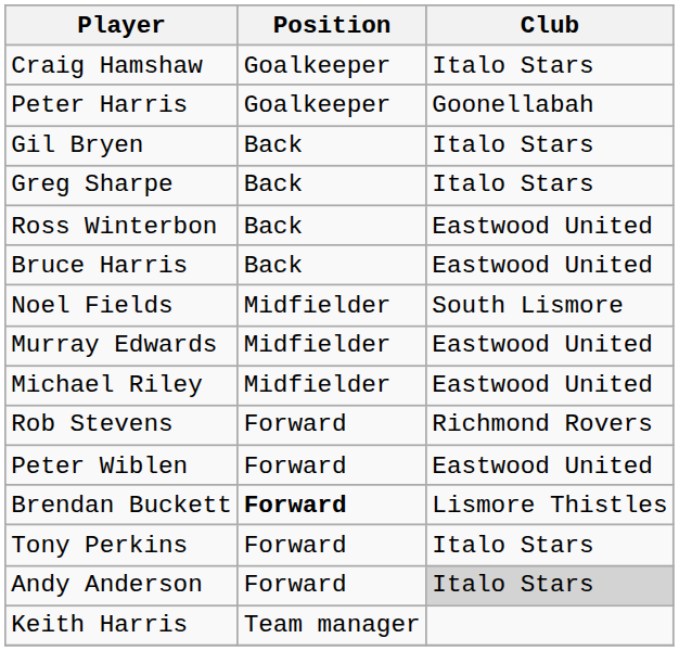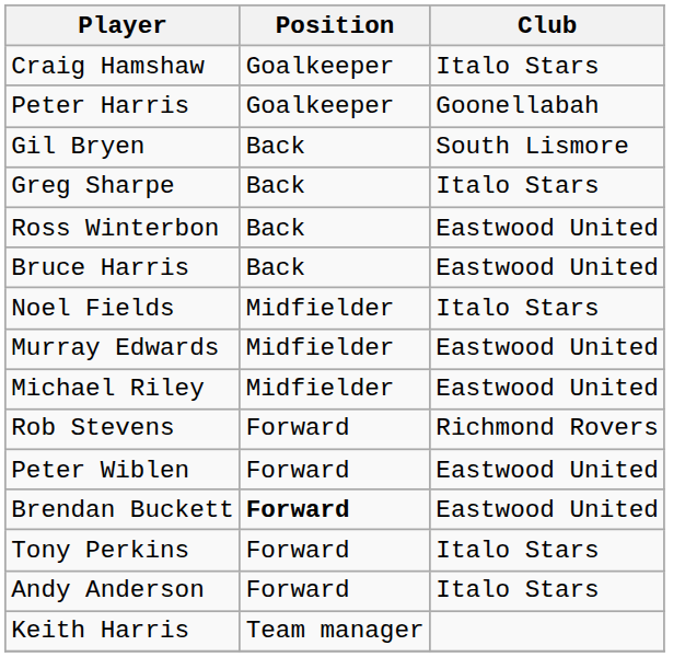 <table class="wikitable">
 <tr>
 <th>Player</th>
 <th>Position</th>
 <th>Club</th>
 </tr>
 <tr>
 <td>Craig Hamshaw</td>
 <td>Goalkeeper</td>
 <td>Italo Stars</td>
 </tr>
 <tr>
 <td>Peter Harris</td>
 <td>Goalkeeper</td>
 <td>Goonellabah</td>
 </tr>
 <tr>
 <td>Gil Bryen</td>
 <td>Back</td>
-<td>Italo Stars</td>
+<td>South Lismore</td>
 </tr>
 <tr>
 <td>Greg Sharpe</td>
 <td>Back</td>
 <td>Italo Stars</td>
 </tr>
 <tr>
 <td>Ross Winterbon</td>
 <td>Back</td>
 <td>Eastwood United</td>
 </tr>
 <tr>
 <td>Bruce Harris</td>
 <td>Back</td>
 <td>Eastwood United</td>
 </tr>
 <tr>
 <td>Noel Fields</td>
 <td>Midfielder</td>
-<td>South Lismore</td>
+<td>Italo Stars</td>
 </tr>
 <tr>
 <td>Murray Edwards</td>
 <td>Midfielder</td>
 <td>Eastwood United</td>
 </tr>
 <tr>
 <td>Michael Riley</td>
 <td>Midfielder</td>
 <td>Eastwood United</td>
 </tr>
 <tr>
 <td>Rob Stevens</td>
 <td>Forward</td>
 <td>Richmond Rovers</td>
 </tr>
 <tr>
 <td>Peter Wiblen</td>
 <td>Forward</td>
 <td>Eastwood United</td>
 </tr>
 <tr>
 <td>Brendan Buckett</td>
 <td><strong>Forward</strong></td>
-<td>Lismore Thistles</td>
+<td>Eastwood United</td>
 </tr>
 <tr>
 <td>Tony Perkins</td>
 <td>Forward</td>
 <td>Italo Stars</td>
 </tr>
 <tr>
 <td>Andy Anderson</td>
 <td>Forward</td>
-<td style="background: lightgrey;">Italo Stars</td>
+<td>Italo Stars</td>
 </tr>
 <tr>
 <td>Keith Harris</td>
 <td>Team manager</td>
 <td></td>
 </tr>
 <tr>
 </tr>
 </table>
